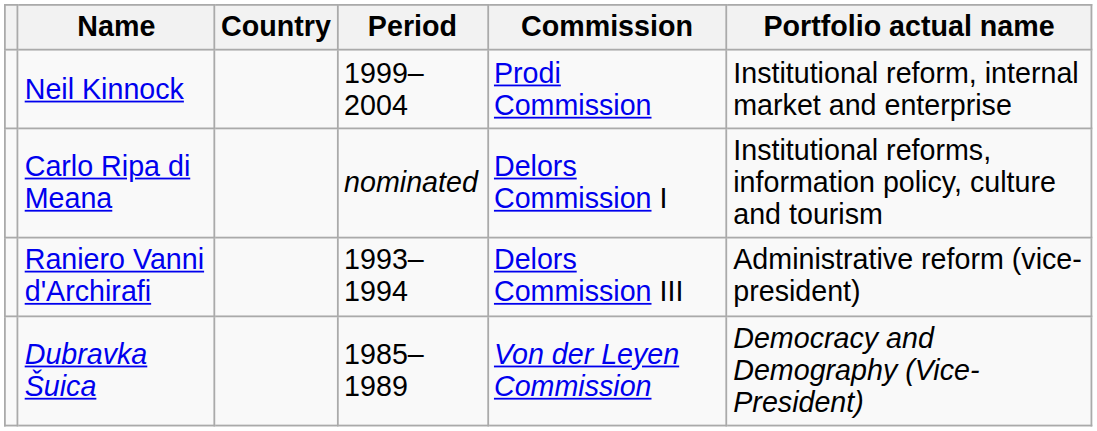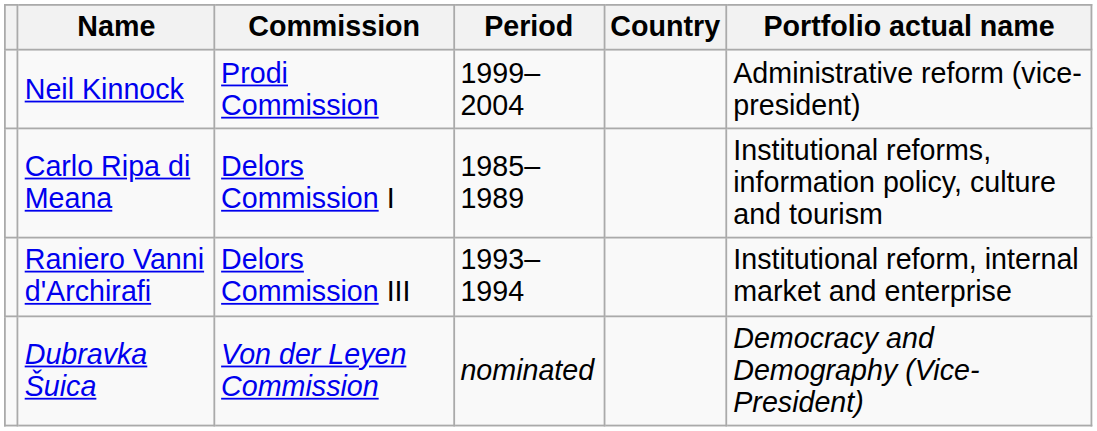 <table class="wikitable">
 <tr>
 <th></th>
 <th>Name</th>
+<th>Commission</th>
+<th>Period</th>
 <th>Country</th>
-<th>Period</th>
-<th>Commission</th>
 <th>Portfolio actual name</th>
 </tr>
 <tr>
 <td></td>
 <td><a href='#'>Neil Kinnock</a></td>
+<td><a href='#'>Prodi Commission</a></td>
+<td>1999–2004</td>
 <td></td>
-<td>1999–2004</td>
-<td><a href='#'>Prodi Commission</a></td>
-<td>Institutional reform, internal market and enterprise</td>
+<td>Administrative reform (vice-president)</td>
 </tr>
 <tr>
 <td></td>
 <td><a href='#'>Carlo Ripa di Meana</a></td>
+<td><a href='#'>Delors Commission</a> I</td>
+<td>1985–1989</td>
 <td></td>
-<td><em>nominated</em></td>
-<td><a href='#'>Delors Commission</a> I</td>
 <td>Institutional reforms, information policy, culture and tourism</td>
 </tr>
 <tr>
 <td></td>
 <td><a href='#'>Raniero Vanni d'Archirafi</a></td>
+<td><a href='#'>Delors Commission</a> III</td>
+<td>1993–1994</td>
 <td></td>
-<td>1993–1994</td>
-<td><a href='#'>Delors Commission</a> III</td>
-<td>Administrative reform (vice-president)</td>
+<td>Institutional reform, internal market and enterprise</td>
 </tr>
 <tr>
 <td></td>
 <td><em><a href='#'>Dubravka Šuica</a></em></td>
+<td><em><a href='#'>Von der Leyen Commission</a></em></td>
+<td><em>nominated</em></td>
 <td><em></em></td>
-<td>1985–1989</td>
-<td><em><a href='#'>Von der Leyen Commission</a></em></td>
 <td><em>Democracy and Demography (Vice-President)</em></td>
 </tr>
 </table>
